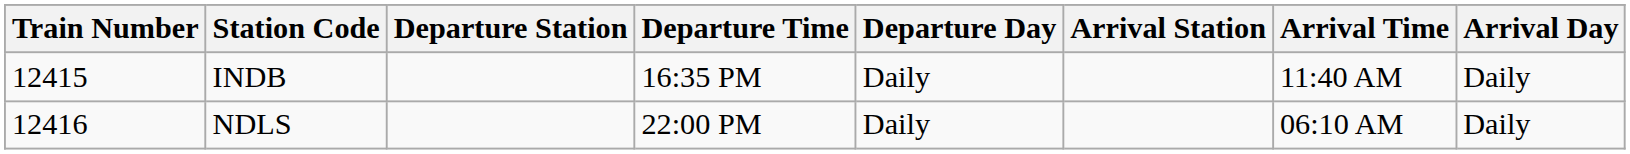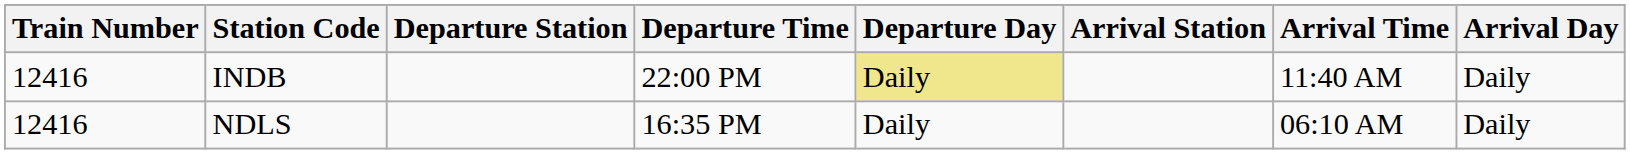 <table class="wikitable">
 <tr>
 <th>Train Number</th>
 <th>Station Code</th>
 <th>Departure Station</th>
 <th>Departure Time</th>
 <th>Departure Day</th>
 <th>Arrival Station</th>
 <th>Arrival Time</th>
 <th>Arrival Day</th>
 </tr>
 <tr>
-<td>12415</td>
+<td>12416</td>
 <td>INDB</td>
 <td></td>
-<td>16:35 PM</td>
-<td>Daily</td>
+<td>22:00 PM</td>
+<td style="background: khaki;">Daily</td>
 <td></td>
 <td>11:40 AM</td>
 <td>Daily</td>
 </tr>
 <tr>
 <td>12416</td>
 <td>NDLS</td>
 <td></td>
-<td>22:00 PM</td>
+<td>16:35 PM</td>
 <td>Daily</td>
 <td></td>
 <td>06:10 AM</td>
 <td>Daily</td>
 </tr>
 </table>
